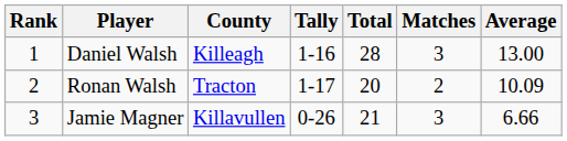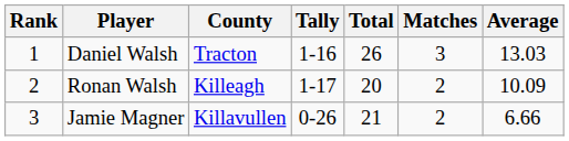 <table class="wikitable">
 <tr>
 <th>Rank</th>
 <th>Player</th>
 <th>County</th>
 <th>Tally</th>
 <th>Total</th>
 <th>Matches</th>
 <th>Average</th>
 </tr>
 <tr>
 <td rowspan=1 align=center>1</td>
 <td>Daniel Walsh</td>
-<td><a href='#'>Killeagh</a></td>
+<td><a href='#'>Tracton</a></td>
 <td align=center>1-16</td>
-<td align=center>28</td>
+<td align=center>26</td>
 <td align=center>3</td>
-<td align=center>13.00</td>
+<td align=center>13.03</td>
 </tr>
 <tr>
 <td rowspan=1 align=center>2</td>
 <td>Ronan Walsh</td>
-<td><a href='#'>Tracton</a></td>
+<td><a href='#'>Killeagh</a></td>
 <td align=center>1-17</td>
 <td align=center>20</td>
 <td align=center>2</td>
 <td align=center>10.09</td>
 </tr>
 <tr>
 <td rowspan=1 align=center>3</td>
 <td>Jamie Magner</td>
 <td><a href='#'>Killavullen</a></td>
 <td align=center>0-26</td>
 <td align=center>21</td>
-<td align=center>3</td>
+<td align=center>2</td>
 <td align=center>6.66</td>
 </tr>
 </table>
